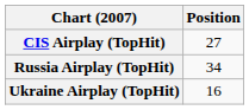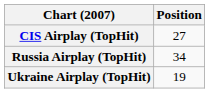 <table class="wikitable sortable plainrowheaders" style="text-align:center;">
 <tr>
 <th scope="col">Chart (2007)</th>
 <th scope="col">Position</th>
 </tr>
 <tr>
 <th scope="row"><a href='#'>CIS</a> Airplay (TopHit)</th>
 <td>27</td>
 </tr>
 <tr>
 <th scope="row">Russia Airplay (TopHit)</th>
 <td>34</td>
 </tr>
 <tr>
 <th scope="row">Ukraine Airplay (TopHit)</th>
-<td>16</td>
+<td>19</td>
 </tr>
 </table>
